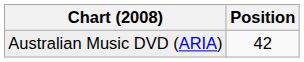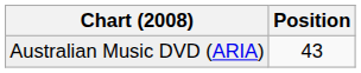 <table class="wikitable sortable plainrowheaders">
 <tr>
 <th>Chart (2008)</th>
 <th>Position</th>
 </tr>
 <tr>
 <td bgcolor="#efefef">Australian Music DVD (<a href='#'>ARIA</a>)</td>
-<td align="center">42</td>
+<td align="center">43</td>
 </tr>
 </table>
